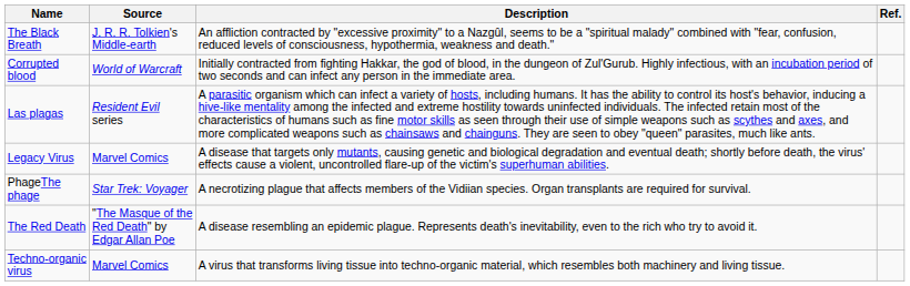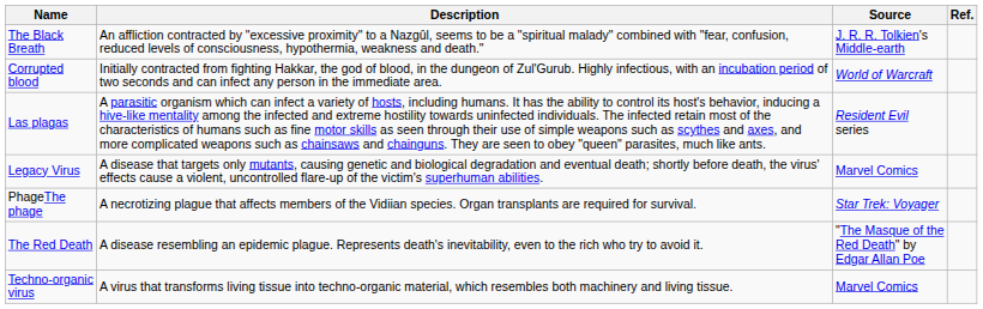 <table class="wikitable sortable">
 <tr>
 <th width=110pt>Name</th>
+<th class=unsortable>Description</th>
 <th width=140pt>Source</th>
-<th class=unsortable>Description</th>
 <th class=unsortable>Ref.</th>
 </tr>
 <tr>
 <td><a href='#'>The Black Breath</a></td>
+<td>An affliction contracted by "excessive proximity" to a Nazgûl, seems to be a "spiritual malady" combined with "fear, confusion, reduced levels of consciousness, hypothermia, weakness and death."</td>
 <td><a href='#'>J. R. R. Tolkien</a>'s <a href='#'>Middle-earth</a></td>
-<td>An affliction contracted by "excessive proximity" to a Nazgûl, seems to be a "spiritual malady" combined with "fear, confusion, reduced levels of consciousness, hypothermia, weakness and death."</td>
 <td></td>
 </tr>
 <tr>
 <td><a href='#'>Corrupted blood</a></td>
+<td>Initially contracted from fighting Hakkar, the god of blood, in the dungeon of Zul'Gurub. Highly infectious, with an <a href='#'>incubation period</a> of two seconds and can infect any person in the immediate area.</td>
 <td><em><a href='#'>World of Warcraft</a></em></td>
-<td>Initially contracted from fighting Hakkar, the god of blood, in the dungeon of Zul'Gurub. Highly infectious, with an <a href='#'>incubation period</a> of two seconds and can infect any person in the immediate area.</td>
 <td></td>
 </tr>
 <tr>
 <td><a href='#'>Las plagas</a></td>
+<td>A <a href='#'>parasitic</a> organism which can infect a variety of <a href='#'>hosts</a>, including humans. It has the ability to control its host's behavior, inducing a <a href='#'>hive-like mentality</a> among the infected and extreme hostility towards uninfected individuals. The infected retain most of the characteristics of humans such as fine <a href='#'>motor skills</a> as seen through their use of simple weapons such as <a href='#'>scythes</a> and <a href='#'>axes</a>, and more complicated weapons such as <a href='#'>chainsaws</a> and <a href='#'>chainguns</a>. They are seen to obey "queen" parasites, much like ants.</td>
 <td><em><a href='#'>Resident Evil</a></em> series</td>
-<td>A <a href='#'>parasitic</a> organism which can infect a variety of <a href='#'>hosts</a>, including humans. It has the ability to control its host's behavior, inducing a <a href='#'>hive-like mentality</a> among the infected and extreme hostility towards uninfected individuals. The infected retain most of the characteristics of humans such as fine <a href='#'>motor skills</a> as seen through their use of simple weapons such as <a href='#'>scythes</a> and <a href='#'>axes</a>, and more complicated weapons such as <a href='#'>chainsaws</a> and <a href='#'>chainguns</a>. They are seen to obey "queen" parasites, much like ants.</td>
 <td></td>
 </tr>
 <tr>
 <td><a href='#'>Legacy Virus</a></td>
+<td>A disease that targets only <a href='#'>mutants</a>, causing genetic and biological degradation and eventual death; shortly before death, the virus' effects cause a violent, uncontrolled flare-up of the victim's <a href='#'>superhuman abilities</a>.</td>
 <td><a href='#'>Marvel Comics</a></td>
-<td>A disease that targets only <a href='#'>mutants</a>, causing genetic and biological degradation and eventual death; shortly before death, the virus' effects cause a violent, uncontrolled flare-up of the victim's <a href='#'>superhuman abilities</a>.</td>
 <td></td>
 </tr>
 <tr>
 <td><span>Phage</span><a href='#'>The phage</a></td>
+<td>A necrotizing plague that affects members of the Vidiian species. Organ transplants are required for survival.</td>
 <td><em><a href='#'>Star Trek: Voyager</a></em></td>
-<td>A necrotizing plague that affects members of the Vidiian species. Organ transplants are required for survival.</td>
 <td></td>
 </tr>
 <tr>
 <td><a href='#'>The Red Death</a></td>
+<td>A disease resembling an epidemic plague. Represents death's inevitability, even to the rich who try to avoid it.</td>
 <td>"<a href='#'>The Masque of the Red Death</a>" by <a href='#'>Edgar Allan Poe</a></td>
-<td>A disease resembling an epidemic plague. Represents death's inevitability, even to the rich who try to avoid it.</td>
 <td></td>
 </tr>
 <tr>
 <td><a href='#'>Techno-organic virus</a></td>
+<td>A virus that transforms living tissue into techno-organic material, which resembles both machinery and living tissue.</td>
 <td><a href='#'>Marvel Comics</a></td>
-<td>A virus that transforms living tissue into techno-organic material, which resembles both machinery and living tissue.</td>
 <td></td>
 </tr>
 </table>
